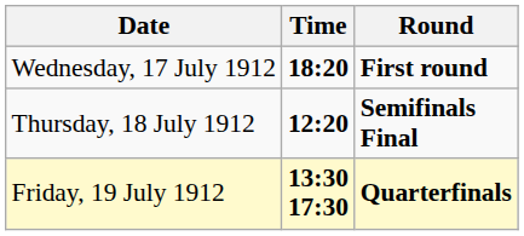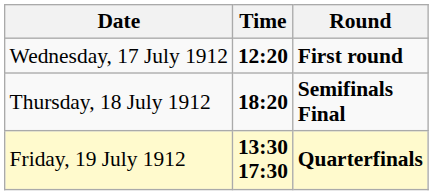 <table class="wikitable">
 <tr>
 <th>Date</th>
 <th>Time</th>
 <th>Round</th>
 </tr>
 <tr>
 <td>Wednesday, 17 July 1912</td>
-<td><strong>18:20</strong></td>
+<td><strong>12:20</strong></td>
 <td><strong>First round</strong></td>
 </tr>
 <tr>
 <td>Thursday, 18 July 1912</td>
-<td><strong>12:20</strong></td>
+<td><strong>18:20</strong></td>
 <td><strong>Semifinals</strong><br><strong>Final</strong></td>
 </tr>
 <tr style=background:lemonchiffon>
 <td>Friday, 19 July 1912</td>
 <td><strong>13:30</strong><br><strong>17:30</strong></td>
 <td><strong>Quarterfinals</strong></td>
 </tr>
 </table>
